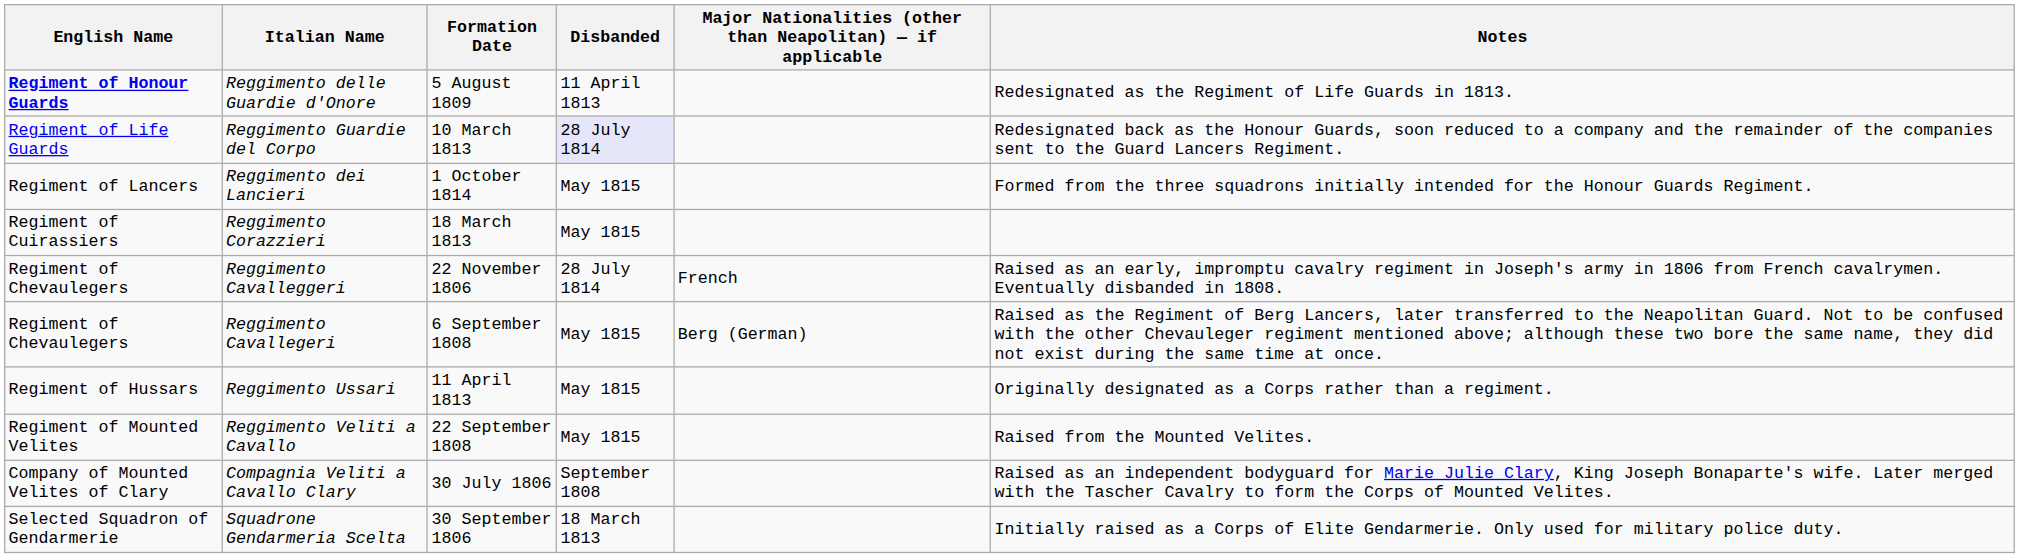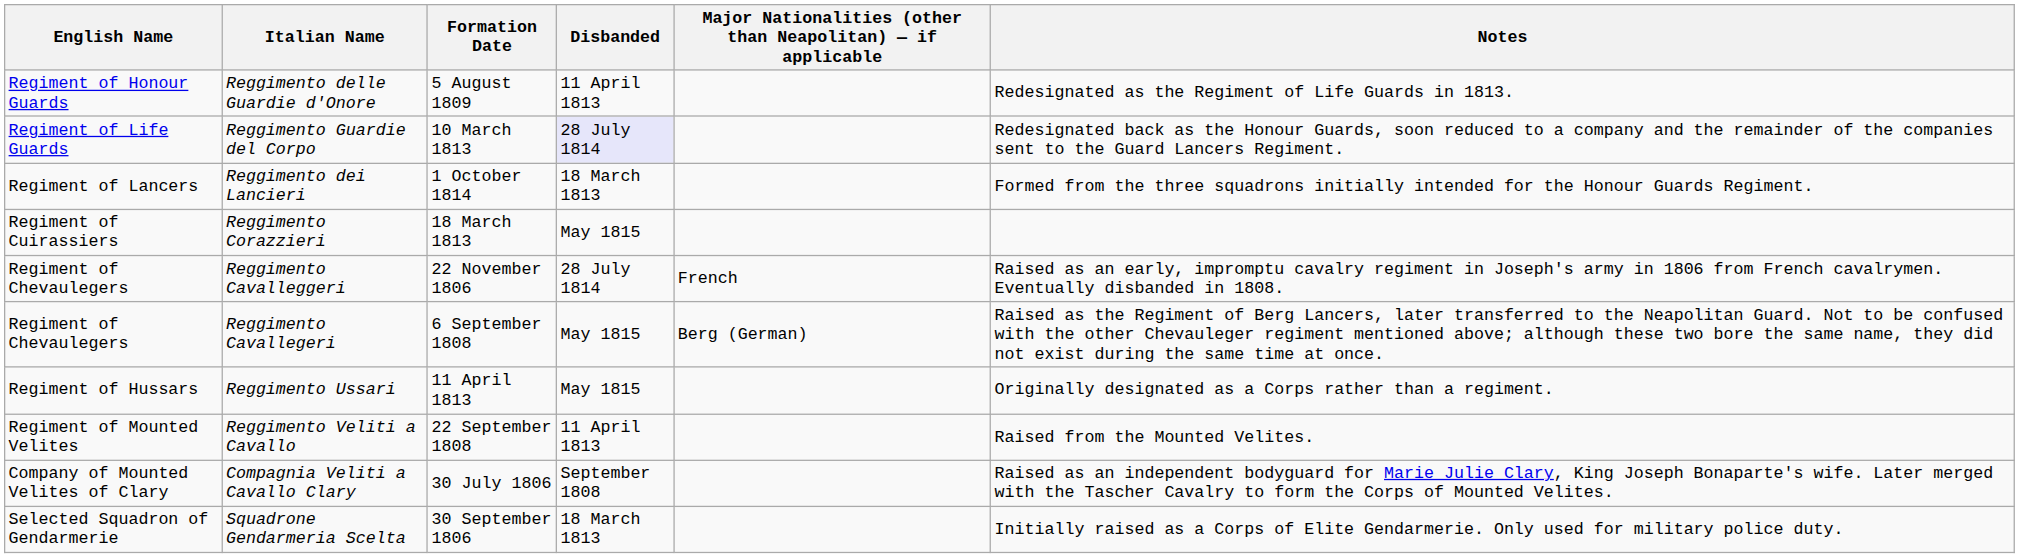 <table class="wikitable sortable">
 <tr>
 <th>English Name</th>
 <th>Italian Name</th>
 <th>Formation Date</th>
 <th>Disbanded</th>
 <th>Major Nationalities (other than Neapolitan) — if applicable</th>
 <th>Notes</th>
 </tr>
 <tr>
-<td><strong><a href='#'>Regiment of Honour Guards</a></strong></td>
+<td><a href='#'>Regiment of Honour Guards</a></td>
 <td><em>Reggimento delle Guardie d'Onore</em></td>
 <td>5 August 1809</td>
 <td>11 April 1813</td>
 <td></td>
 <td>Redesignated as the Regiment of Life Guards in 1813.</td>
 </tr>
 <tr>
 <td><a href='#'>Regiment of Life Guards</a></td>
 <td><em>Reggimento Guardie del Corpo</em></td>
 <td>10 March 1813</td>
 <td style="background: lavender;">28 July 1814</td>
 <td></td>
 <td>Redesignated back as the Honour Guards, soon reduced to a company and the remainder of the companies sent to the Guard Lancers Regiment.</td>
 </tr>
 <tr>
 <td>Regiment of Lancers</td>
 <td><em>Reggimento dei Lancieri</em></td>
 <td>1 October 1814</td>
-<td>May 1815</td>
+<td>18 March 1813</td>
 <td></td>
 <td>Formed from the three squadrons initially intended for the Honour Guards Regiment.</td>
 </tr>
 <tr>
 <td>Regiment of Cuirassiers</td>
 <td><em>Reggimento Corazzieri</em></td>
 <td>18 March 1813</td>
 <td>May 1815</td>
 <td></td>
 <td></td>
 </tr>
 <tr>
 <td>Regiment of Chevaulegers</td>
 <td><em>Reggimento Cavalleggeri</em></td>
 <td>22 November 1806</td>
 <td>28 July 1814</td>
 <td>French</td>
 <td>Raised as an early, impromptu cavalry regiment in Joseph's army in 1806 from French cavalrymen. Eventually disbanded in 1808.</td>
 </tr>
 <tr>
 <td>Regiment of Chevaulegers</td>
 <td><em>Reggimento Cavallegeri</em></td>
 <td>6 September 1808</td>
 <td>May 1815</td>
 <td>Berg (German)</td>
 <td>Raised as the Regiment of Berg Lancers, later transferred to the Neapolitan Guard. Not to be confused with the other Chevauleger regiment mentioned above; although these two bore the same name, they did not exist during the same time at once.</td>
 </tr>
 <tr>
 <td>Regiment of Hussars</td>
 <td><em>Reggimento Ussari</em></td>
 <td>11 April 1813</td>
 <td>May 1815</td>
 <td></td>
 <td>Originally designated as a Corps rather than a regiment.</td>
 </tr>
 <tr>
 <td>Regiment of Mounted Velites</td>
 <td><em>Reggimento Veliti a Cavallo</em></td>
 <td>22 September 1808</td>
-<td>May 1815</td>
+<td>11 April 1813</td>
 <td></td>
 <td>Raised from the Mounted Velites.</td>
 </tr>
 <tr>
 <td>Company of Mounted Velites of Clary</td>
 <td><em>Compagnia Veliti a Cavallo Clary</em></td>
 <td>30 July 1806</td>
 <td>September 1808</td>
 <td></td>
 <td>Raised as an independent bodyguard for <a href='#'>Marie Julie Clary</a>, King Joseph Bonaparte's wife.  Later merged with the Tascher Cavalry to form the Corps of Mounted Velites.</td>
 </tr>
 <tr>
 <td>Selected Squadron of Gendarmerie</td>
 <td><em>Squadrone Gendarmeria Scelta</em></td>
 <td>30 September 1806</td>
 <td>18 March 1813</td>
 <td></td>
 <td>Initially raised as a Corps of Elite Gendarmerie. Only used for military police duty.</td>
 </tr>
 </table>
